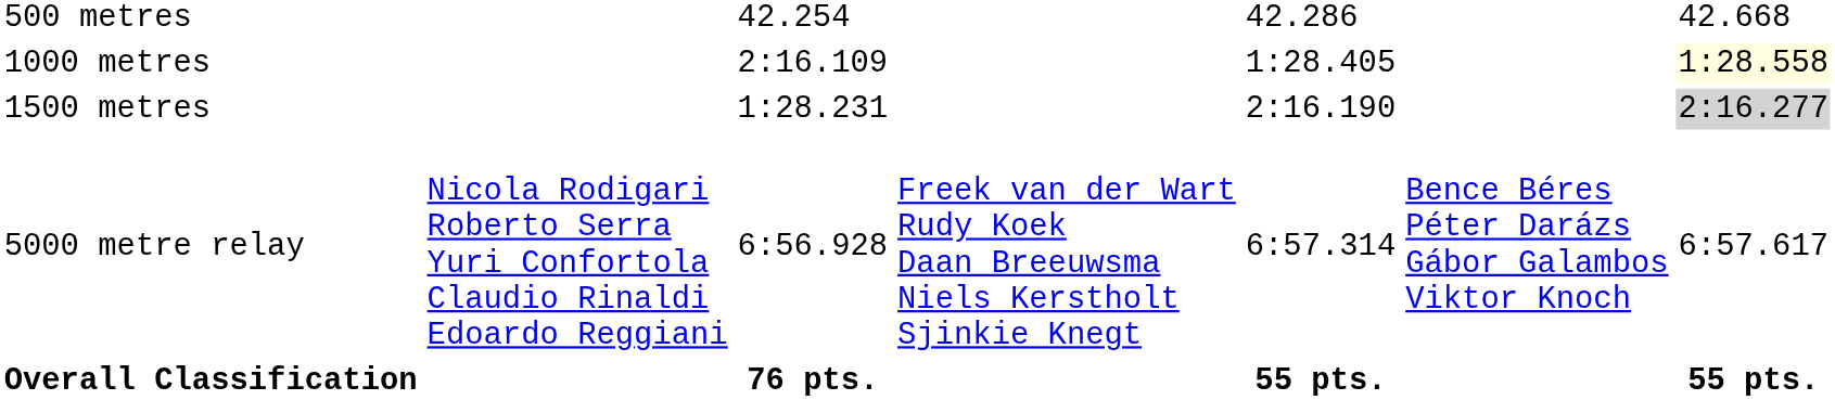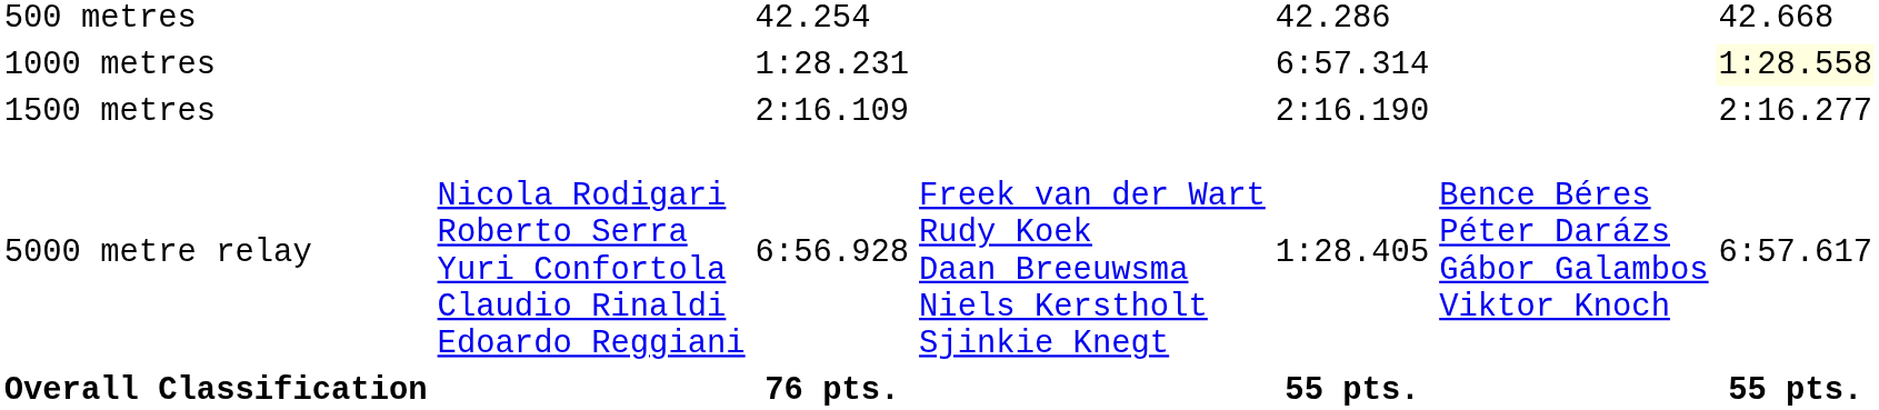 <table>
 <tr>
 <td>500 metres</td>
 <td></td>
 <td>42.254</td>
 <td></td>
 <td>42.286</td>
 <td></td>
 <td>42.668</td>
 </tr>
 <tr>
 <td>1000 metres</td>
 <td></td>
-<td>2:16.109</td>
+<td>1:28.231</td>
 <td></td>
-<td>1:28.405</td>
+<td>6:57.314</td>
 <td></td>
 <td style="background: lightyellow;">1:28.558</td>
 </tr>
 <tr>
 <td>1500 metres</td>
 <td></td>
-<td>1:28.231</td>
+<td>2:16.109</td>
 <td></td>
 <td>2:16.190</td>
 <td></td>
-<td style="background: lightgrey;">2:16.277</td>
+<td>2:16.277</td>
 </tr>
 <tr>
 <td>5000 metre relay</td>
 <td valign=top><br><a href='#'>Nicola Rodigari</a><br><a href='#'>Roberto Serra</a><br><a href='#'>Yuri Confortola</a><br><a href='#'>Claudio Rinaldi</a><br><a href='#'>Edoardo Reggiani</a></td>
 <td>6:56.928</td>
 <td valign=top><br><a href='#'>Freek van der Wart</a><br><a href='#'>Rudy Koek</a><br><a href='#'>Daan Breeuwsma</a><br><a href='#'>Niels Kerstholt</a><br><a href='#'>Sjinkie Knegt</a></td>
-<td>6:57.314</td>
+<td>1:28.405</td>
 <td valign=top><br><a href='#'>Bence Béres</a><br><a href='#'>Péter Darázs</a><br><a href='#'>Gábor Galambos</a><br><a href='#'>Viktor Knoch</a></td>
 <td>6:57.617</td>
 </tr>
 <tr>
 <th>Overall Classification</th>
 <th></th>
 <th>76 pts.</th>
 <th></th>
 <th>55 pts.</th>
 <th></th>
 <th>55 pts.</th>
 </tr>
 </table>
